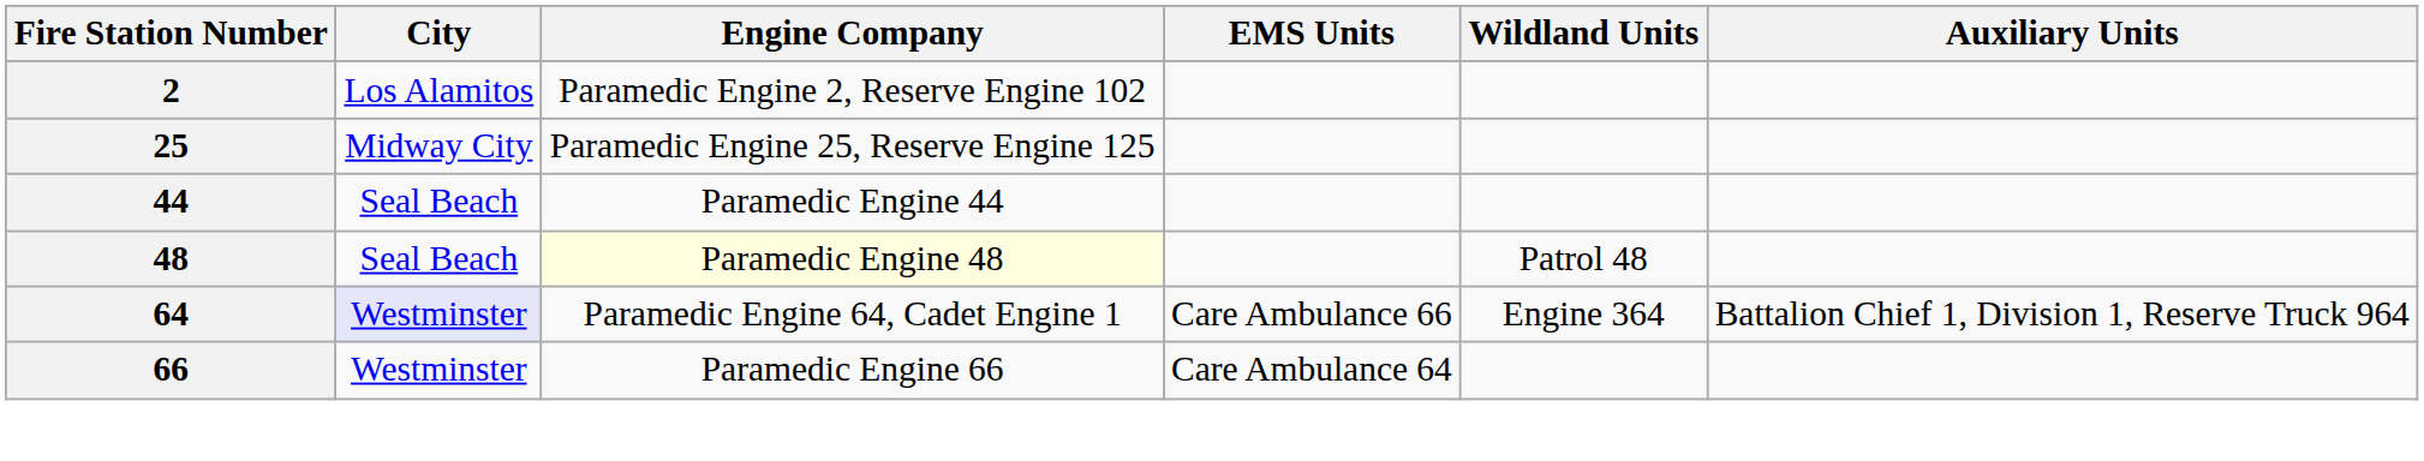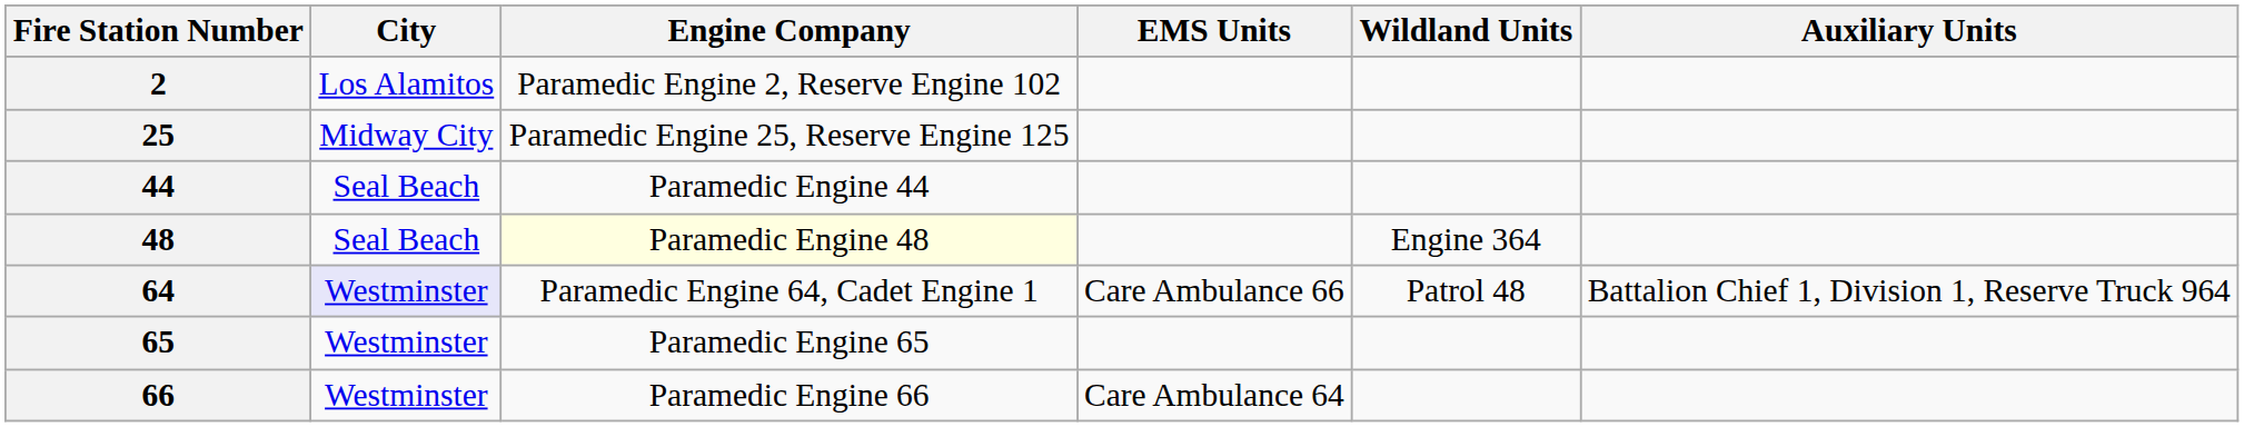 <table class=wikitable style="text-align:center;">
 <tr>
 <th>Fire Station Number</th>
 <th>City</th>
 <th>Engine Company</th>
 <th>EMS Units</th>
 <th>Wildland Units</th>
 <th>Auxiliary Units</th>
 </tr>
 <tr>
 <th>2</th>
 <td><a href='#'>Los Alamitos</a></td>
 <td>Paramedic Engine 2, Reserve Engine 102</td>
 <td></td>
 <td></td>
 <td></td>
 </tr>
 <tr>
 <th>25</th>
 <td><a href='#'>Midway City</a></td>
 <td>Paramedic Engine 25, Reserve Engine 125</td>
 <td></td>
 <td></td>
 <td></td>
 </tr>
 <tr>
 <th>44</th>
 <td><a href='#'>Seal Beach</a></td>
 <td>Paramedic Engine 44</td>
 <td></td>
 <td></td>
 <td></td>
 </tr>
 <tr>
 <th>48</th>
 <td><a href='#'>Seal Beach</a></td>
 <td style="background: lightyellow;">Paramedic Engine 48</td>
 <td></td>
-<td>Patrol 48</td>
+<td>Engine 364</td>
 <td></td>
 </tr>
 <tr>
 <th>64</th>
 <td style="background: lavender;"><a href='#'>Westminster</a></td>
 <td>Paramedic Engine 64, Cadet Engine 1</td>
 <td>Care Ambulance 66</td>
-<td>Engine 364</td>
+<td>Patrol 48</td>
 <td>Battalion Chief 1, Division 1, Reserve Truck 964</td>
+</tr>
+<tr>
+<th>65</th>
+<td><a href='#'>Westminster</a></td>
+<td>Paramedic Engine 65</td>
+<td></td>
+<td></td>
+<td></td>
 </tr>
 <tr>
 <th>66</th>
 <td><a href='#'>Westminster</a></td>
 <td>Paramedic Engine 66</td>
 <td>Care Ambulance 64</td>
 <td></td>
 <td></td>
 </tr>
 </table>
